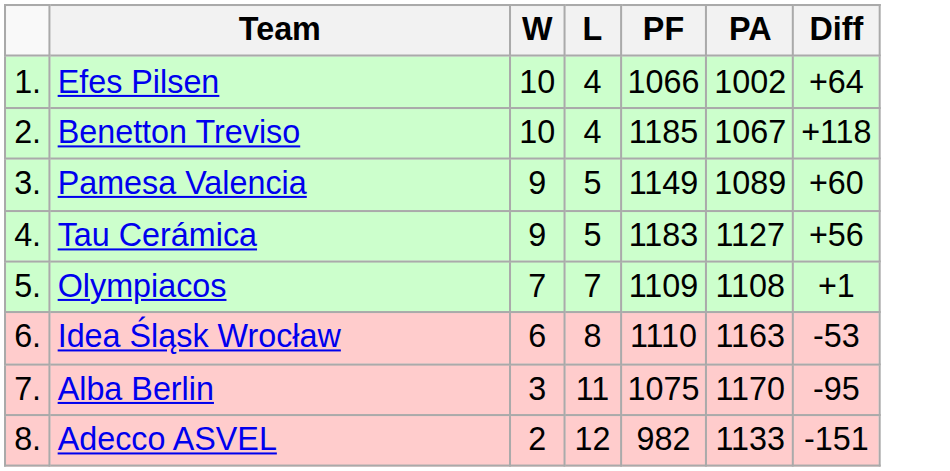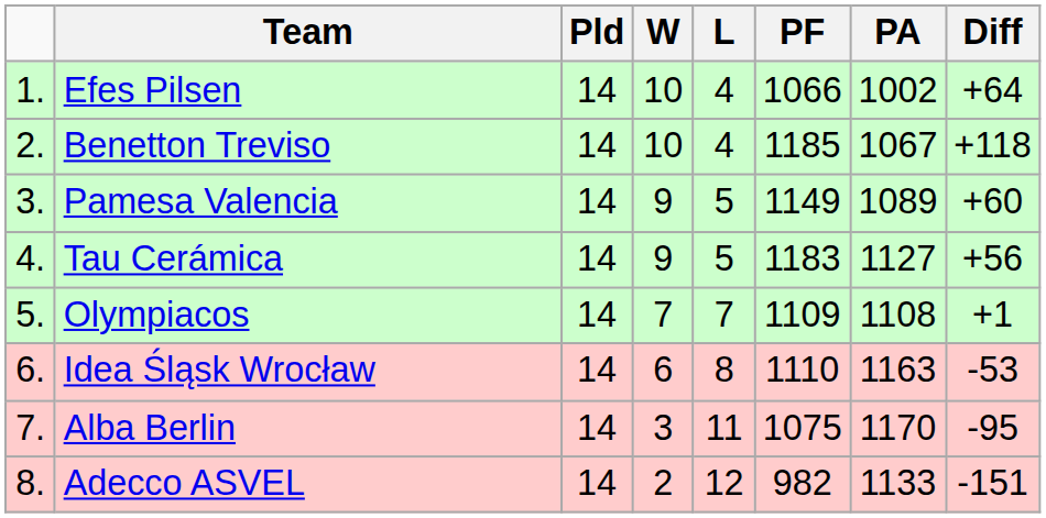 <table class=wikitable style="text-align:center">
 <tr>
 <td width=15></td>
 <th width=220>Team</th>
+<th width=20>Pld</th>
 <th width=20>W</th>
 <th width=20>L</th>
 <th width=20>PF</th>
 <th width=20>PA</th>
 <th width=30>Diff</th>
 </tr>
 <tr bgcolor=#ccffcc>
 <td>1.</td>
 <td align=left> <a href='#'>Efes Pilsen</a></td>
+<td>14</td>
 <td>10</td>
 <td>4</td>
 <td>1066</td>
 <td>1002</td>
 <td>+64</td>
 </tr>
 <tr bgcolor=#ccffcc>
 <td>2.</td>
 <td align=left> <a href='#'>Benetton Treviso</a></td>
+<td>14</td>
 <td>10</td>
 <td>4</td>
 <td>1185</td>
 <td>1067</td>
 <td>+118</td>
 </tr>
 <tr bgcolor=#ccffcc>
 <td>3.</td>
 <td align=left> <a href='#'>Pamesa Valencia</a></td>
+<td>14</td>
 <td>9</td>
 <td>5</td>
 <td>1149</td>
 <td>1089</td>
 <td>+60</td>
 </tr>
 <tr bgcolor=#ccffcc>
 <td>4.</td>
 <td align=left> <a href='#'>Tau Cerámica</a></td>
+<td>14</td>
 <td>9</td>
 <td>5</td>
 <td>1183</td>
 <td>1127</td>
 <td>+56</td>
 </tr>
 <tr bgcolor=#ccffcc>
 <td>5.</td>
 <td align=left> <a href='#'>Olympiacos</a></td>
+<td>14</td>
 <td>7</td>
 <td>7</td>
 <td>1109</td>
 <td>1108</td>
 <td>+1</td>
 </tr>
 <tr bgcolor=#ffcccc>
 <td>6.</td>
 <td align=left> <a href='#'>Idea Śląsk Wrocław</a></td>
+<td>14</td>
 <td>6</td>
 <td>8</td>
 <td>1110</td>
 <td>1163</td>
 <td>-53</td>
 </tr>
 <tr bgcolor=#ffcccc>
 <td>7.</td>
 <td align=left> <a href='#'>Alba Berlin</a></td>
+<td>14</td>
 <td>3</td>
 <td>11</td>
 <td>1075</td>
 <td>1170</td>
 <td>-95</td>
 </tr>
 <tr bgcolor=#ffcccc>
 <td>8.</td>
 <td align=left> <a href='#'>Adecco ASVEL</a></td>
+<td>14</td>
 <td>2</td>
 <td>12</td>
 <td>982</td>
 <td>1133</td>
 <td>-151</td>
 </tr>
 </table>
